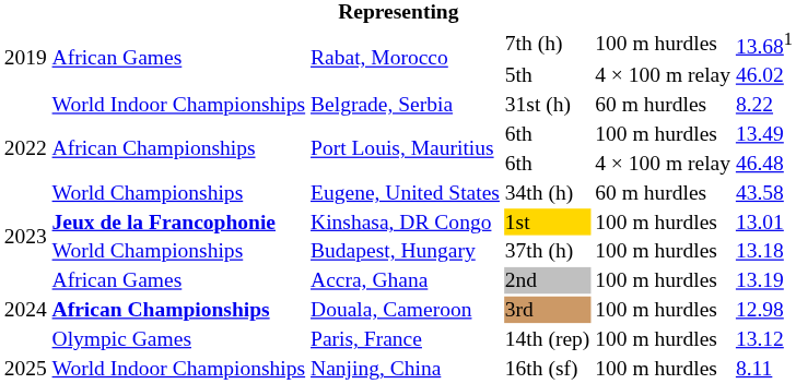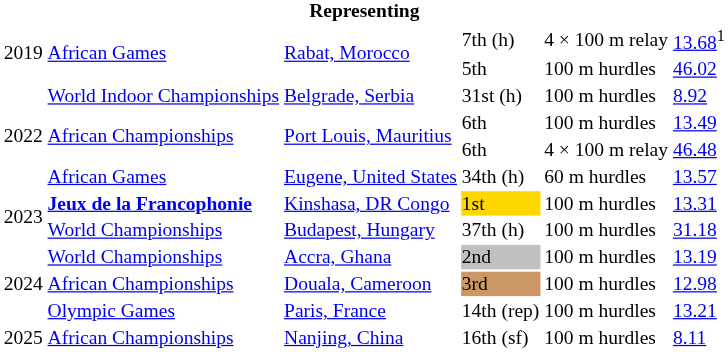 <table>
 <tr>
 <th colspan="6">Representing </th>
 </tr>
 <tr>
 <td rowspan=2>2019</td>
 <td rowspan=2><a href='#'>African  Games</a></td>
 <td rowspan=2><a href='#'>Rabat, Morocco</a></td>
 <td>7th (h)</td>
-<td>100 m hurdles</td>
+<td>4 × 100 m relay</td>
 <td><a href='#'>13.68</a><sup>1</sup></td>
 </tr>
 <tr>
 <td>5th</td>
-<td>4 × 100 m relay</td>
+<td>100 m hurdles</td>
 <td><a href='#'>46.02</a></td>
 </tr>
 <tr>
 <td rowspan=4>2022</td>
 <td><a href='#'>World Indoor Championships</a></td>
 <td><a href='#'>Belgrade, Serbia</a></td>
 <td>31st (h)</td>
-<td>60 m hurdles</td>
-<td><a href='#'>8.22</a></td>
+<td>100 m hurdles</td>
+<td><a href='#'>8.92</a></td>
 </tr>
 <tr>
 <td rowspan=2><a href='#'>African Championships</a></td>
 <td rowspan=2><a href='#'>Port Louis, Mauritius</a></td>
 <td>6th</td>
 <td>100 m hurdles</td>
 <td><a href='#'>13.49</a></td>
 </tr>
 <tr>
 <td>6th</td>
 <td>4 × 100 m relay</td>
 <td><a href='#'>46.48</a></td>
 </tr>
 <tr>
-<td><a href='#'>World Championships</a></td>
+<td><a href='#'>African  Games</a></td>
 <td><a href='#'>Eugene, United States</a></td>
 <td>34th (h)</td>
 <td>60 m hurdles</td>
-<td><a href='#'>43.58</a></td>
+<td><a href='#'>13.57</a></td>
 </tr>
 <tr>
 <td rowspan=2>2023</td>
 <td><strong><a href='#'>Jeux de la Francophonie</a></strong></td>
 <td><a href='#'>Kinshasa, DR Congo</a></td>
 <td bgcolor=gold>1st</td>
 <td>100 m hurdles</td>
-<td><a href='#'>13.01</a></td>
+<td><a href='#'>13.31</a></td>
 </tr>
 <tr>
 <td><a href='#'>World Championships</a></td>
 <td><a href='#'>Budapest, Hungary</a></td>
 <td>37th (h)</td>
 <td>100 m hurdles</td>
-<td><a href='#'>13.18</a></td>
+<td><a href='#'>31.18</a></td>
 </tr>
 <tr>
 <td rowspan=3>2024</td>
-<td><a href='#'>African  Games</a></td>
+<td><a href='#'>World Championships</a></td>
 <td><a href='#'>Accra, Ghana</a></td>
 <td bgcolor=silver>2nd</td>
 <td>100 m hurdles</td>
 <td><a href='#'>13.19</a></td>
 </tr>
 <tr>
-<td><strong><a href='#'>African Championships</a></strong></td>
+<td><a href='#'>African Championships</a></td>
 <td><a href='#'>Douala, Cameroon</a></td>
 <td bgcolor=cc9966>3rd</td>
 <td>100 m hurdles</td>
 <td><a href='#'>12.98</a></td>
 </tr>
 <tr>
 <td><a href='#'>Olympic Games</a></td>
 <td><a href='#'>Paris, France</a></td>
 <td>14th (rep)</td>
 <td>100 m hurdles</td>
-<td><a href='#'>13.12</a></td>
+<td><a href='#'>13.21</a></td>
 </tr>
 <tr>
 <td>2025</td>
-<td><a href='#'>World Indoor Championships</a></td>
+<td><a href='#'>African Championships</a></td>
 <td><a href='#'>Nanjing, China</a></td>
 <td>16th (sf)</td>
 <td>100 m hurdles</td>
 <td><a href='#'>8.11</a></td>
 </tr>
 </table>
